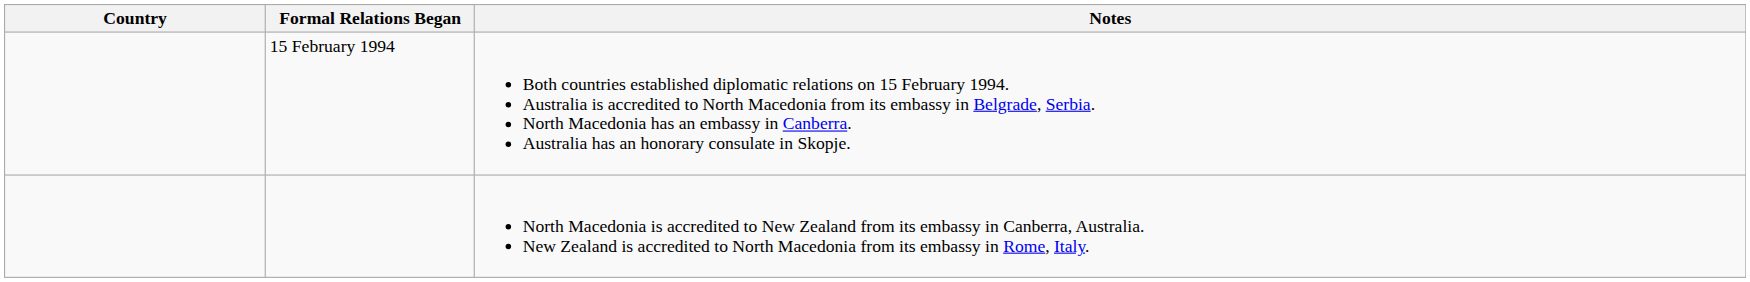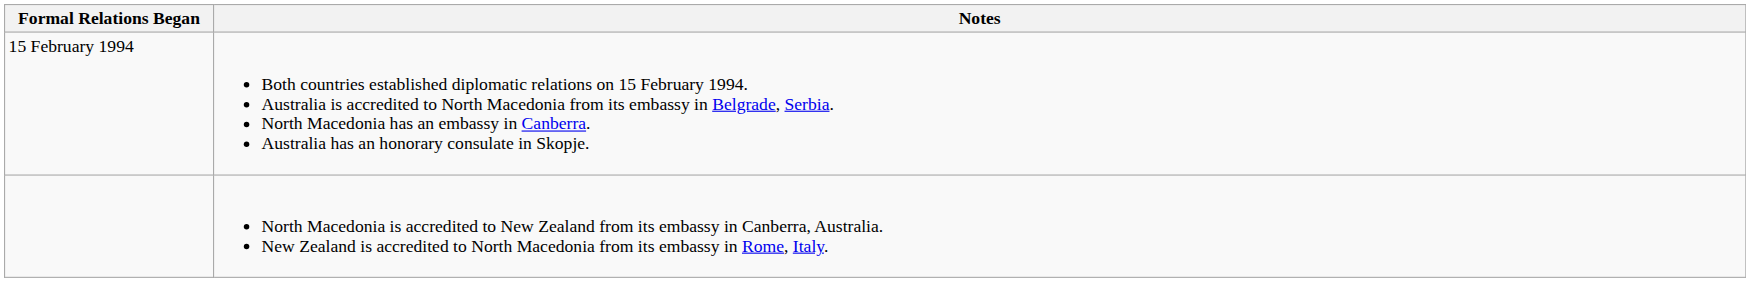 <table class="wikitable sortable" style="width:100%; margin:auto;">
 <tr>
-<th style="width:15%;">Country</th>
 <th style="width:12%;">Formal Relations Began</th>
 <th>Notes</th>
 </tr>
 <tr valign="top">
-<td></td>
 <td>15 February 1994</td>
 <td><br><ul><li>Both countries established diplomatic relations on 15 February 1994.</li><li>Australia is accredited to North Macedonia from its embassy in <a href='#'>Belgrade</a>, <a href='#'>Serbia</a>.</li><li>North Macedonia has an embassy in <a href='#'>Canberra</a>.</li><li>Australia has an honorary consulate in Skopje.</li></ul></td>
 </tr>
 <tr valign="top">
 <td></td>
-<td></td>
 <td><br><ul><li>North Macedonia is accredited to New Zealand from its embassy in Canberra, Australia.</li><li>New Zealand is accredited to North Macedonia from its embassy in <a href='#'>Rome</a>, <a href='#'>Italy</a>.</li></ul></td>
 </tr>
 </table>
